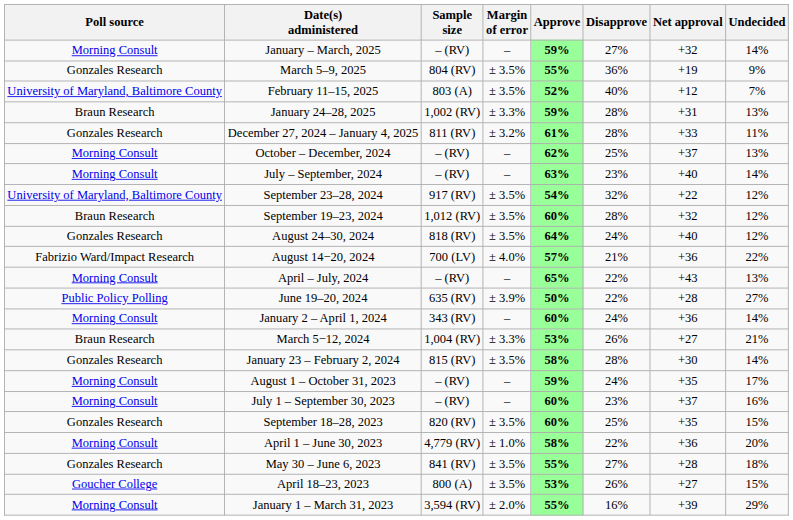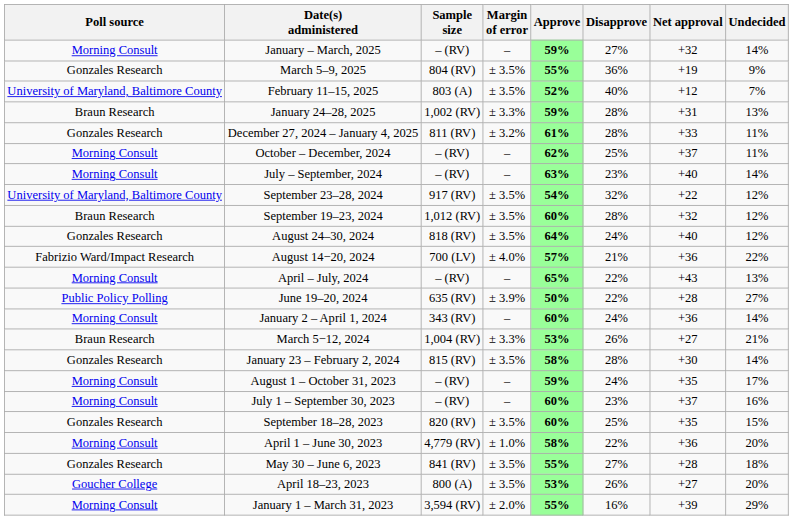 <table class="wikitable" style="font-size:90%;text-align:center;">
 <tr>
 <th>Poll source</th>
 <th>Date(s)<br>administered</th>
 <th>Sample<br>size</th>
 <th>Margin<br>of error</th>
 <th>Approve</th>
 <th>Disapprove</th>
 <th>Net approval</th>
 <th>Undecided</th>
 </tr>
 <tr>
 <td><a href='#'>Morning Consult</a></td>
 <td>January – March, 2025</td>
 <td>– (RV)</td>
 <td>–</td>
 <td style="background: rgb(153, 255, 153);"><strong>59%</strong></td>
 <td>27%</td>
 <td>+32</td>
 <td>14%</td>
 </tr>
 <tr>
 <td>Gonzales Research</td>
 <td>March 5–9, 2025</td>
 <td>804 (RV)</td>
 <td>± 3.5%</td>
 <td style="background: rgb(153, 255, 153);"><strong>55%</strong></td>
 <td>36%</td>
 <td>+19</td>
 <td>9%</td>
 </tr>
 <tr>
 <td><a href='#'>University of Maryland, Baltimore County</a></td>
 <td>February 11–15, 2025</td>
 <td>803 (A)</td>
 <td>± 3.5%</td>
 <td style="background: rgb(153, 255, 153);"><strong>52%</strong></td>
 <td>40%</td>
 <td>+12</td>
 <td>7%</td>
 </tr>
 <tr>
 <td>Braun Research</td>
 <td>January 24–28, 2025</td>
 <td>1,002 (RV)</td>
 <td>± 3.3%</td>
 <td style="background: rgb(153, 255, 153);"><strong>59%</strong></td>
 <td>28%</td>
 <td>+31</td>
 <td>13%</td>
 </tr>
 <tr>
 <td>Gonzales Research</td>
 <td>December 27, 2024 – January 4, 2025</td>
 <td>811 (RV)</td>
 <td>± 3.2%</td>
 <td style="background: rgb(153, 255, 153);"><strong>61%</strong></td>
 <td>28%</td>
 <td>+33</td>
 <td>11%</td>
 </tr>
 <tr>
 <td><a href='#'>Morning Consult</a></td>
 <td>October – December, 2024</td>
 <td>– (RV)</td>
 <td>–</td>
 <td style="background: rgb(153, 255, 153);"><strong>62%</strong></td>
 <td>25%</td>
 <td>+37</td>
-<td>13%</td>
+<td>11%</td>
 </tr>
 <tr>
 <td><a href='#'>Morning Consult</a></td>
 <td>July – September, 2024</td>
 <td>– (RV)</td>
 <td>–</td>
 <td style="background: rgb(153, 255, 153);"><strong>63%</strong></td>
 <td>23%</td>
 <td>+40</td>
 <td>14%</td>
 </tr>
 <tr>
 <td><a href='#'>University of Maryland, Baltimore County</a></td>
 <td>September 23–28, 2024</td>
 <td>917 (RV)</td>
 <td>± 3.5%</td>
 <td style="background: rgb(153, 255, 153);"><strong>54%</strong></td>
 <td>32%</td>
 <td>+22</td>
 <td>12%</td>
 </tr>
 <tr>
 <td>Braun Research</td>
 <td>September 19–23, 2024</td>
 <td>1,012 (RV)</td>
 <td>± 3.5%</td>
 <td style="background: rgb(153, 255, 153);"><strong>60%</strong></td>
 <td>28%</td>
 <td>+32</td>
 <td>12%</td>
 </tr>
 <tr>
 <td>Gonzales Research</td>
 <td>August 24–30, 2024</td>
 <td>818 (RV)</td>
 <td>± 3.5%</td>
 <td style="background: rgb(153, 255, 153);"><strong>64%</strong></td>
 <td>24%</td>
 <td>+40</td>
 <td>12%</td>
 </tr>
 <tr>
 <td>Fabrizio Ward/Impact Research</td>
 <td>August 14−20, 2024</td>
 <td>700 (LV)</td>
 <td>± 4.0%</td>
 <td style="background: rgb(153, 255, 153);"><strong>57%</strong></td>
 <td>21%</td>
 <td>+36</td>
 <td>22%</td>
 </tr>
 <tr>
 <td><a href='#'>Morning Consult</a></td>
 <td>April – July, 2024</td>
 <td>– (RV)</td>
 <td>–</td>
 <td style="background: rgb(153, 255, 153);"><strong>65%</strong></td>
 <td>22%</td>
 <td>+43</td>
 <td>13%</td>
 </tr>
 <tr>
 <td><a href='#'>Public Policy Polling</a></td>
 <td>June 19–20, 2024</td>
 <td>635 (RV)</td>
 <td>± 3.9%</td>
 <td style="background: rgb(153, 255, 153);"><strong>50%</strong></td>
 <td>22%</td>
 <td>+28</td>
 <td>27%</td>
 </tr>
 <tr>
 <td><a href='#'>Morning Consult</a></td>
 <td>January 2 – April 1, 2024</td>
 <td>343 (RV)</td>
 <td>–</td>
 <td style="background: rgb(153, 255, 153);"><strong>60%</strong></td>
 <td>24%</td>
 <td>+36</td>
 <td>14%</td>
 </tr>
 <tr>
 <td>Braun Research</td>
 <td>March 5−12, 2024</td>
 <td>1,004 (RV)</td>
 <td>± 3.3%</td>
 <td style="background: rgb(153, 255, 153);"><strong>53%</strong></td>
 <td>26%</td>
 <td>+27</td>
 <td>21%</td>
 </tr>
 <tr>
 <td>Gonzales Research</td>
 <td>January 23 – February 2, 2024</td>
 <td>815 (RV)</td>
 <td>± 3.5%</td>
 <td style="background: rgb(153, 255, 153);"><strong>58%</strong></td>
 <td>28%</td>
 <td>+30</td>
 <td>14%</td>
 </tr>
 <tr>
 <td><a href='#'>Morning Consult</a></td>
 <td>August 1 – October 31, 2023</td>
 <td>– (RV)</td>
 <td>–</td>
 <td style="background: rgb(153, 255, 153);"><strong>59%</strong></td>
 <td>24%</td>
 <td>+35</td>
 <td>17%</td>
 </tr>
 <tr>
 <td><a href='#'>Morning Consult</a></td>
 <td>July 1 – September 30, 2023</td>
 <td>– (RV)</td>
 <td>–</td>
 <td style="background: rgb(153, 255, 153);"><strong>60%</strong></td>
 <td>23%</td>
 <td>+37</td>
 <td>16%</td>
 </tr>
 <tr>
 <td>Gonzales Research</td>
 <td>September 18–28, 2023</td>
 <td>820 (RV)</td>
 <td>± 3.5%</td>
 <td style="background: rgb(153, 255, 153);"><strong>60%</strong></td>
 <td>25%</td>
 <td>+35</td>
 <td>15%</td>
 </tr>
 <tr>
 <td><a href='#'>Morning Consult</a></td>
 <td>April 1 – June 30, 2023</td>
 <td>4,779 (RV)</td>
 <td>± 1.0%</td>
 <td style="background: rgb(153, 255, 153);"><strong>58%</strong></td>
 <td>22%</td>
 <td>+36</td>
 <td>20%</td>
 </tr>
 <tr>
 <td>Gonzales Research</td>
 <td>May 30 – June 6, 2023</td>
 <td>841 (RV)</td>
 <td>± 3.5%</td>
 <td style="background: rgb(153, 255, 153);"><strong>55%</strong></td>
 <td>27%</td>
 <td>+28</td>
 <td>18%</td>
 </tr>
 <tr>
 <td><a href='#'>Goucher College</a></td>
 <td>April 18–23, 2023</td>
 <td>800 (A)</td>
 <td>± 3.5%</td>
 <td style="background: rgb(153, 255, 153);"><strong>53%</strong></td>
 <td>26%</td>
 <td>+27</td>
-<td>15%</td>
+<td>20%</td>
 </tr>
 <tr>
 <td><a href='#'>Morning Consult</a></td>
 <td>January 1 – March 31, 2023</td>
 <td>3,594 (RV)</td>
 <td>± 2.0%</td>
 <td style="background: rgb(153, 255, 153);"><strong>55%</strong></td>
 <td>16%</td>
 <td>+39</td>
 <td>29%</td>
 </tr>
 </table>
